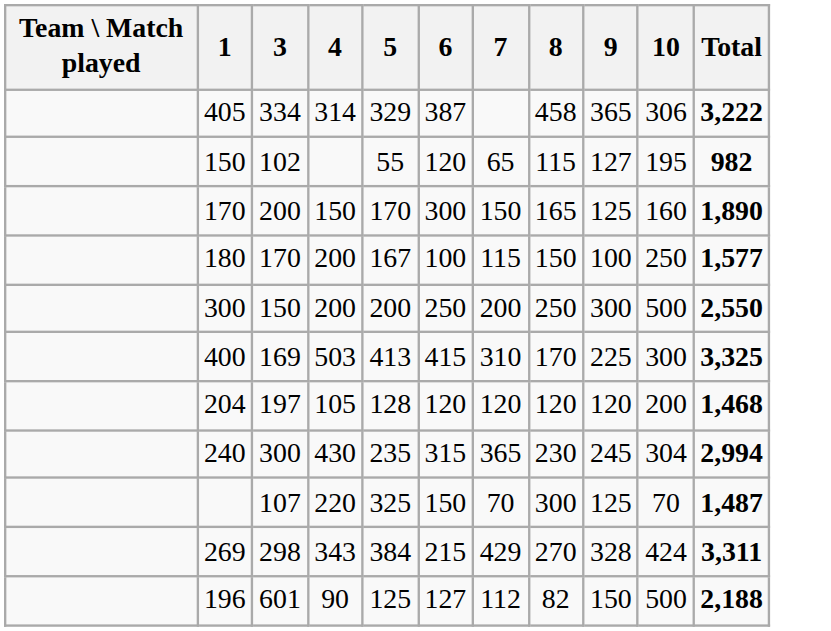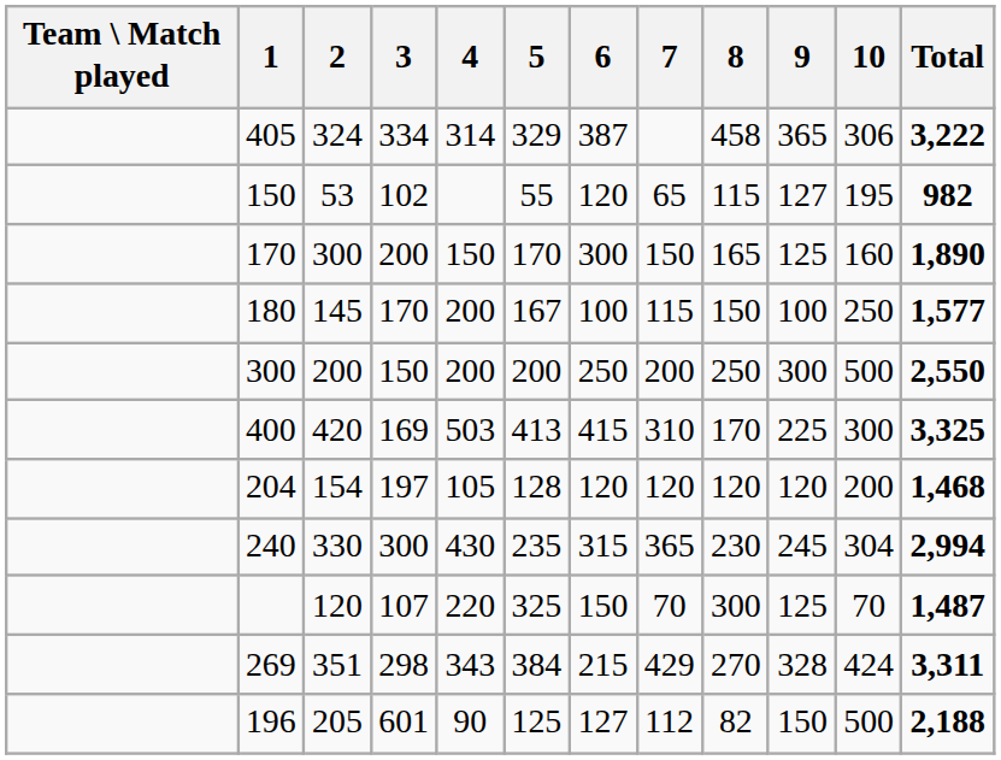 <table class="wikitable sortable" style="font-size: 74%; text-align:center;">
 <tr>
 <th style="width:76px;">Team \ Match played</th>
 <th align=center>1</th>
+<th align=center>2</th>
 <th align=center>3</th>
 <th align=center>4</th>
 <th align=center>5</th>
 <th align=center>6</th>
 <th align=center>7</th>
 <th align=center>8</th>
 <th align=center>9</th>
 <th align=center>10</th>
 <th align=center>Total</th>
 </tr>
 <tr align=center>
 <td align=left></td>
 <td>405</td>
+<td>324</td>
 <td>334</td>
 <td>314</td>
 <td>329</td>
 <td>387</td>
 <td></td>
 <td>458</td>
 <td>365</td>
 <td>306</td>
 <td><strong>3,222</strong></td>
 </tr>
 <tr align=center>
 <td align=left></td>
 <td>150</td>
+<td>53</td>
 <td>102</td>
 <td></td>
 <td>55</td>
 <td>120</td>
 <td>65</td>
 <td>115</td>
 <td>127</td>
 <td>195</td>
 <td><strong>982</strong></td>
 </tr>
 <tr align=center>
 <td align=left></td>
 <td>170</td>
+<td>300</td>
 <td>200</td>
 <td>150</td>
 <td>170</td>
 <td>300</td>
 <td>150</td>
 <td>165</td>
 <td>125</td>
 <td>160</td>
 <td><strong>1,890</strong></td>
 </tr>
 <tr align=center>
 <td align=left></td>
 <td>180</td>
+<td>145</td>
 <td>170</td>
 <td>200</td>
 <td>167</td>
 <td>100</td>
 <td>115</td>
 <td>150</td>
 <td>100</td>
 <td>250</td>
 <td><strong>1,577</strong></td>
 </tr>
 <tr align=center>
 <td align=left></td>
 <td>300</td>
+<td>200</td>
 <td>150</td>
 <td>200</td>
 <td>200</td>
 <td>250</td>
 <td>200</td>
 <td>250</td>
 <td>300</td>
 <td>500</td>
 <td><strong>2,550</strong></td>
 </tr>
 <tr align=center>
 <td align=left></td>
 <td>400</td>
+<td>420</td>
 <td>169</td>
 <td>503</td>
 <td>413</td>
 <td>415</td>
 <td>310</td>
 <td>170</td>
 <td>225</td>
 <td>300</td>
 <td><strong>3,325</strong></td>
 </tr>
 <tr align=center>
 <td align=left></td>
 <td>204</td>
+<td>154</td>
 <td>197</td>
 <td>105</td>
 <td>128</td>
 <td>120</td>
 <td>120</td>
 <td>120</td>
 <td>120</td>
 <td>200</td>
 <td><strong>1,468</strong></td>
 </tr>
 <tr align=center>
 <td align=left></td>
 <td>240</td>
+<td>330</td>
 <td>300</td>
 <td>430</td>
 <td>235</td>
 <td>315</td>
 <td>365</td>
 <td>230</td>
 <td>245</td>
 <td>304</td>
 <td><strong>2,994</strong></td>
 </tr>
 <tr align=center>
 <td align=left></td>
 <td></td>
+<td>120</td>
 <td>107</td>
 <td>220</td>
 <td>325</td>
 <td>150</td>
 <td>70</td>
 <td>300</td>
 <td>125</td>
 <td>70</td>
 <td><strong>1,487</strong></td>
 </tr>
 <tr align=center>
 <td align=left></td>
 <td>269</td>
+<td>351</td>
 <td>298</td>
 <td>343</td>
 <td>384</td>
 <td>215</td>
 <td>429</td>
 <td>270</td>
 <td>328</td>
 <td>424</td>
 <td><strong>3,311</strong></td>
 </tr>
 <tr align=center>
 <td align=left></td>
 <td>196</td>
+<td>205</td>
 <td>601</td>
 <td>90</td>
 <td>125</td>
 <td>127</td>
 <td>112</td>
 <td>82</td>
 <td>150</td>
 <td>500</td>
 <td><strong>2,188</strong></td>
 </tr>
 </table>
